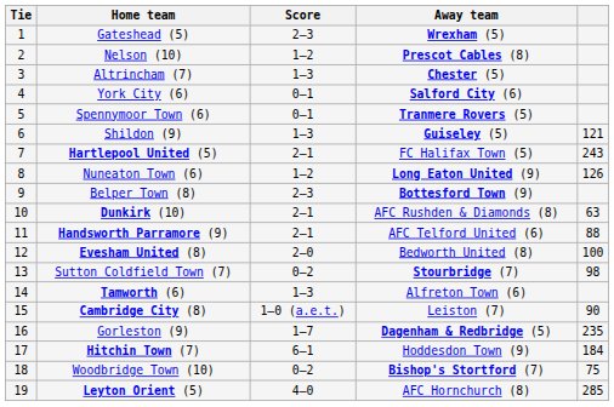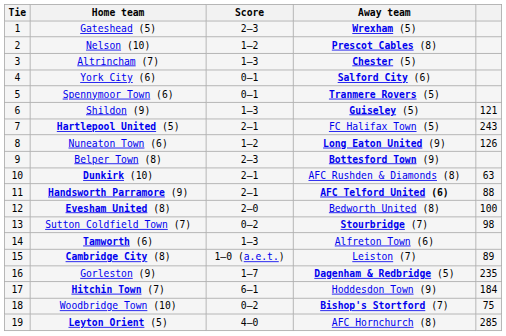 <table class="wikitable" style="width: 600px; background:WhiteSmoke; text-align:center; font-size:90%">
 <tr>
 <th>Tie</th>
 <th>Home team</th>
 <th>Score</th>
 <th>Away team</th>
 <th></th>
 </tr>
 <tr>
 <td>1</td>
 <td><a href='#'>Gateshead</a> (5)</td>
 <td>2–3</td>
 <td><strong><a href='#'>Wrexham</a></strong> (5)</td>
 <td></td>
 </tr>
 <tr>
 <td>2</td>
 <td><a href='#'>Nelson</a> (10)</td>
 <td>1–2</td>
 <td><strong><a href='#'>Prescot Cables</a></strong> (8)</td>
 <td></td>
 </tr>
 <tr>
 <td>3</td>
 <td><a href='#'>Altrincham</a> (7)</td>
 <td>1–3</td>
 <td><strong><a href='#'>Chester</a></strong> (5)</td>
 <td></td>
 </tr>
 <tr>
 <td>4</td>
 <td><a href='#'>York City</a> (6)</td>
 <td>0–1</td>
 <td><strong><a href='#'>Salford City</a></strong> (6)</td>
 <td></td>
 </tr>
 <tr>
 <td>5</td>
 <td><a href='#'>Spennymoor Town</a> (6)</td>
 <td>0–1</td>
 <td><strong><a href='#'>Tranmere Rovers</a></strong> (5)</td>
 <td></td>
 </tr>
 <tr>
 <td>6</td>
 <td><a href='#'>Shildon</a> (9)</td>
 <td>1–3</td>
 <td><strong><a href='#'>Guiseley</a></strong> (5)</td>
 <td>121</td>
 </tr>
 <tr>
 <td>7</td>
 <td><strong><a href='#'>Hartlepool United</a></strong> (5)</td>
 <td>2–1</td>
 <td><a href='#'>FC Halifax Town</a> (5)</td>
 <td>243</td>
 </tr>
 <tr>
 <td>8</td>
 <td><a href='#'>Nuneaton Town</a> (6)</td>
 <td>1–2</td>
 <td><strong><a href='#'>Long Eaton United</a></strong> (9)</td>
 <td>126</td>
 </tr>
 <tr>
 <td>9</td>
 <td><a href='#'>Belper Town</a> (8)</td>
 <td>2–3</td>
 <td><strong><a href='#'>Bottesford Town</a></strong> (9)</td>
 <td></td>
 </tr>
 <tr>
 <td>10</td>
 <td><strong><a href='#'>Dunkirk</a></strong> (10)</td>
 <td>2–1</td>
 <td><a href='#'>AFC Rushden & Diamonds</a> (8)</td>
 <td>63</td>
 </tr>
 <tr>
 <td>11</td>
 <td><strong><a href='#'>Handsworth Parramore</a></strong> (9)</td>
 <td>2–1</td>
-<td><a href='#'>AFC Telford United</a> (6)</td>
+<td><strong><a href='#'>AFC Telford United</a> (6)</strong></td>
 <td>88</td>
 </tr>
 <tr>
 <td>12</td>
 <td><strong><a href='#'>Evesham United</a></strong> (8)</td>
 <td>2–0</td>
 <td><a href='#'>Bedworth United</a> (8)</td>
 <td>100</td>
 </tr>
 <tr>
 <td>13</td>
 <td><a href='#'>Sutton Coldfield Town</a> (7)</td>
 <td>0–2</td>
 <td><strong><a href='#'>Stourbridge</a></strong> (7)</td>
 <td>98</td>
 </tr>
 <tr>
 <td>14</td>
 <td><strong><a href='#'>Tamworth</a></strong> (6)</td>
 <td>1–3</td>
 <td><a href='#'>Alfreton Town</a> (6)</td>
 <td></td>
 </tr>
 <tr>
 <td>15</td>
 <td><strong><a href='#'>Cambridge City</a></strong> (8)</td>
 <td>1–0 (<a href='#'>a.e.t.</a>)</td>
 <td><a href='#'>Leiston</a> (7)</td>
-<td>90</td>
+<td>89</td>
 </tr>
 <tr>
 <td>16</td>
 <td><a href='#'>Gorleston</a> (9)</td>
 <td>1–7</td>
 <td><strong><a href='#'>Dagenham & Redbridge</a></strong> (5)</td>
 <td>235</td>
 </tr>
 <tr>
 <td>17</td>
 <td><strong><a href='#'>Hitchin Town</a></strong> (7)</td>
 <td>6–1</td>
 <td><a href='#'>Hoddesdon Town</a> (9)</td>
 <td>184</td>
 </tr>
 <tr>
 <td>18</td>
 <td><a href='#'>Woodbridge Town</a> (10)</td>
 <td>0–2</td>
 <td><strong><a href='#'>Bishop's Stortford</a></strong> (7)</td>
 <td>75</td>
 </tr>
 <tr>
 <td>19</td>
 <td><strong><a href='#'>Leyton Orient</a></strong> (5)</td>
 <td>4–0</td>
 <td><a href='#'>AFC Hornchurch</a> (8)</td>
 <td>285</td>
 </tr>
 </table>
